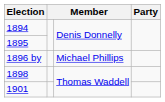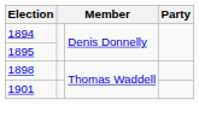 <table class="wikitable">
 <tr>
 <th>Election</th>
 <th colspan="2">Member</th>
 <th>Party</th>
 </tr>
 <tr>
 <td><a href='#'>1894</a></td>
 <td rowspan="2" > </td>
 <td rowspan="2"><a href='#'>Denis Donnelly</a></td>
 <td rowspan="2"></td>
 </tr>
 <tr>
 <td><a href='#'>1895</a></td>
 </tr>
 <tr>
-<td><a href='#'>1896 by</a></td>
-<td> </td>
-<td><a href='#'>Michael Phillips</a></td>
-<td></td>
-</tr>
-<tr>
 <td><a href='#'>1898</a></td>
 <td> </td>
 <td rowspan="2"><a href='#'>Thomas Waddell</a></td>
 <td></td>
 </tr>
 <tr>
 <td><a href='#'>1901</a></td>
 <td> </td>
 <td></td>
 </tr>
 </table>
